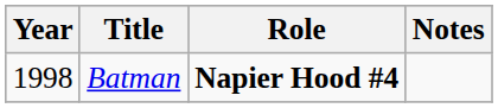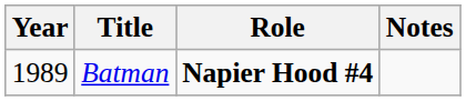 <table class="wikitable">
 <tr>
 <th>Year</th>
 <th>Title</th>
 <th>Role</th>
 <th>Notes</th>
 </tr>
 <tr>
-<td>1998</td>
+<td>1989</td>
 <td><em><a href='#'>Batman</a></em></td>
 <td><strong>Napier Hood #4</strong></td>
 <td></td>
 </tr>
 </table>
